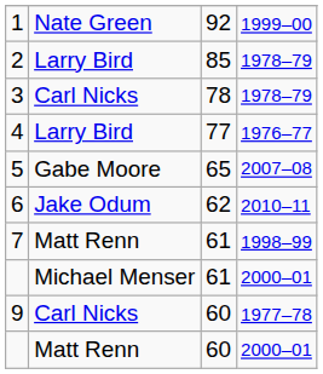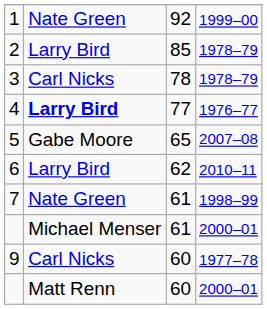 <table class="wikitable">
 <tr>
 </tr>
 <tr>
 <td>1</td>
 <td><a href='#'>Nate Green</a></td>
 <td>92</td>
 <td style="font-size:80%;"><a href='#'>1999–00</a></td>
 </tr>
 <tr>
 <td>2</td>
 <td><a href='#'>Larry Bird</a></td>
 <td>85</td>
 <td style="font-size:80%;"><a href='#'>1978–79</a></td>
 </tr>
 <tr>
 <td>3</td>
 <td><a href='#'>Carl Nicks</a></td>
 <td>78</td>
 <td style="font-size:80%;"><a href='#'>1978–79</a></td>
 </tr>
 <tr>
 <td>4</td>
-<td><a href='#'>Larry Bird</a></td>
+<td><strong><a href='#'>Larry Bird</a></strong></td>
 <td>77</td>
 <td style="font-size:80%;"><a href='#'>1976–77</a></td>
 </tr>
 <tr>
 <td>5</td>
 <td>Gabe Moore</td>
 <td>65</td>
 <td style="font-size:80%;"><a href='#'>2007–08</a></td>
 </tr>
 <tr>
 <td>6</td>
-<td><a href='#'>Jake Odum</a></td>
+<td><a href='#'>Larry Bird</a></td>
 <td>62</td>
 <td style="font-size:80%;"><a href='#'>2010–11</a></td>
 </tr>
 <tr>
 <td>7</td>
-<td>Matt Renn</td>
+<td><a href='#'>Nate Green</a></td>
 <td>61</td>
 <td style="font-size:80%;"><a href='#'>1998–99</a></td>
 </tr>
 <tr>
 <td></td>
 <td>Michael Menser</td>
 <td>61</td>
 <td style="font-size:80%;"><a href='#'>2000–01</a></td>
 </tr>
 <tr>
 <td>9</td>
 <td><a href='#'>Carl Nicks</a></td>
 <td>60</td>
 <td style="font-size:80%;"><a href='#'>1977–78</a></td>
 </tr>
 <tr>
 <td></td>
 <td>Matt Renn</td>
 <td>60</td>
 <td style="font-size:80%;"><a href='#'>2000–01</a></td>
 </tr>
 </table>
